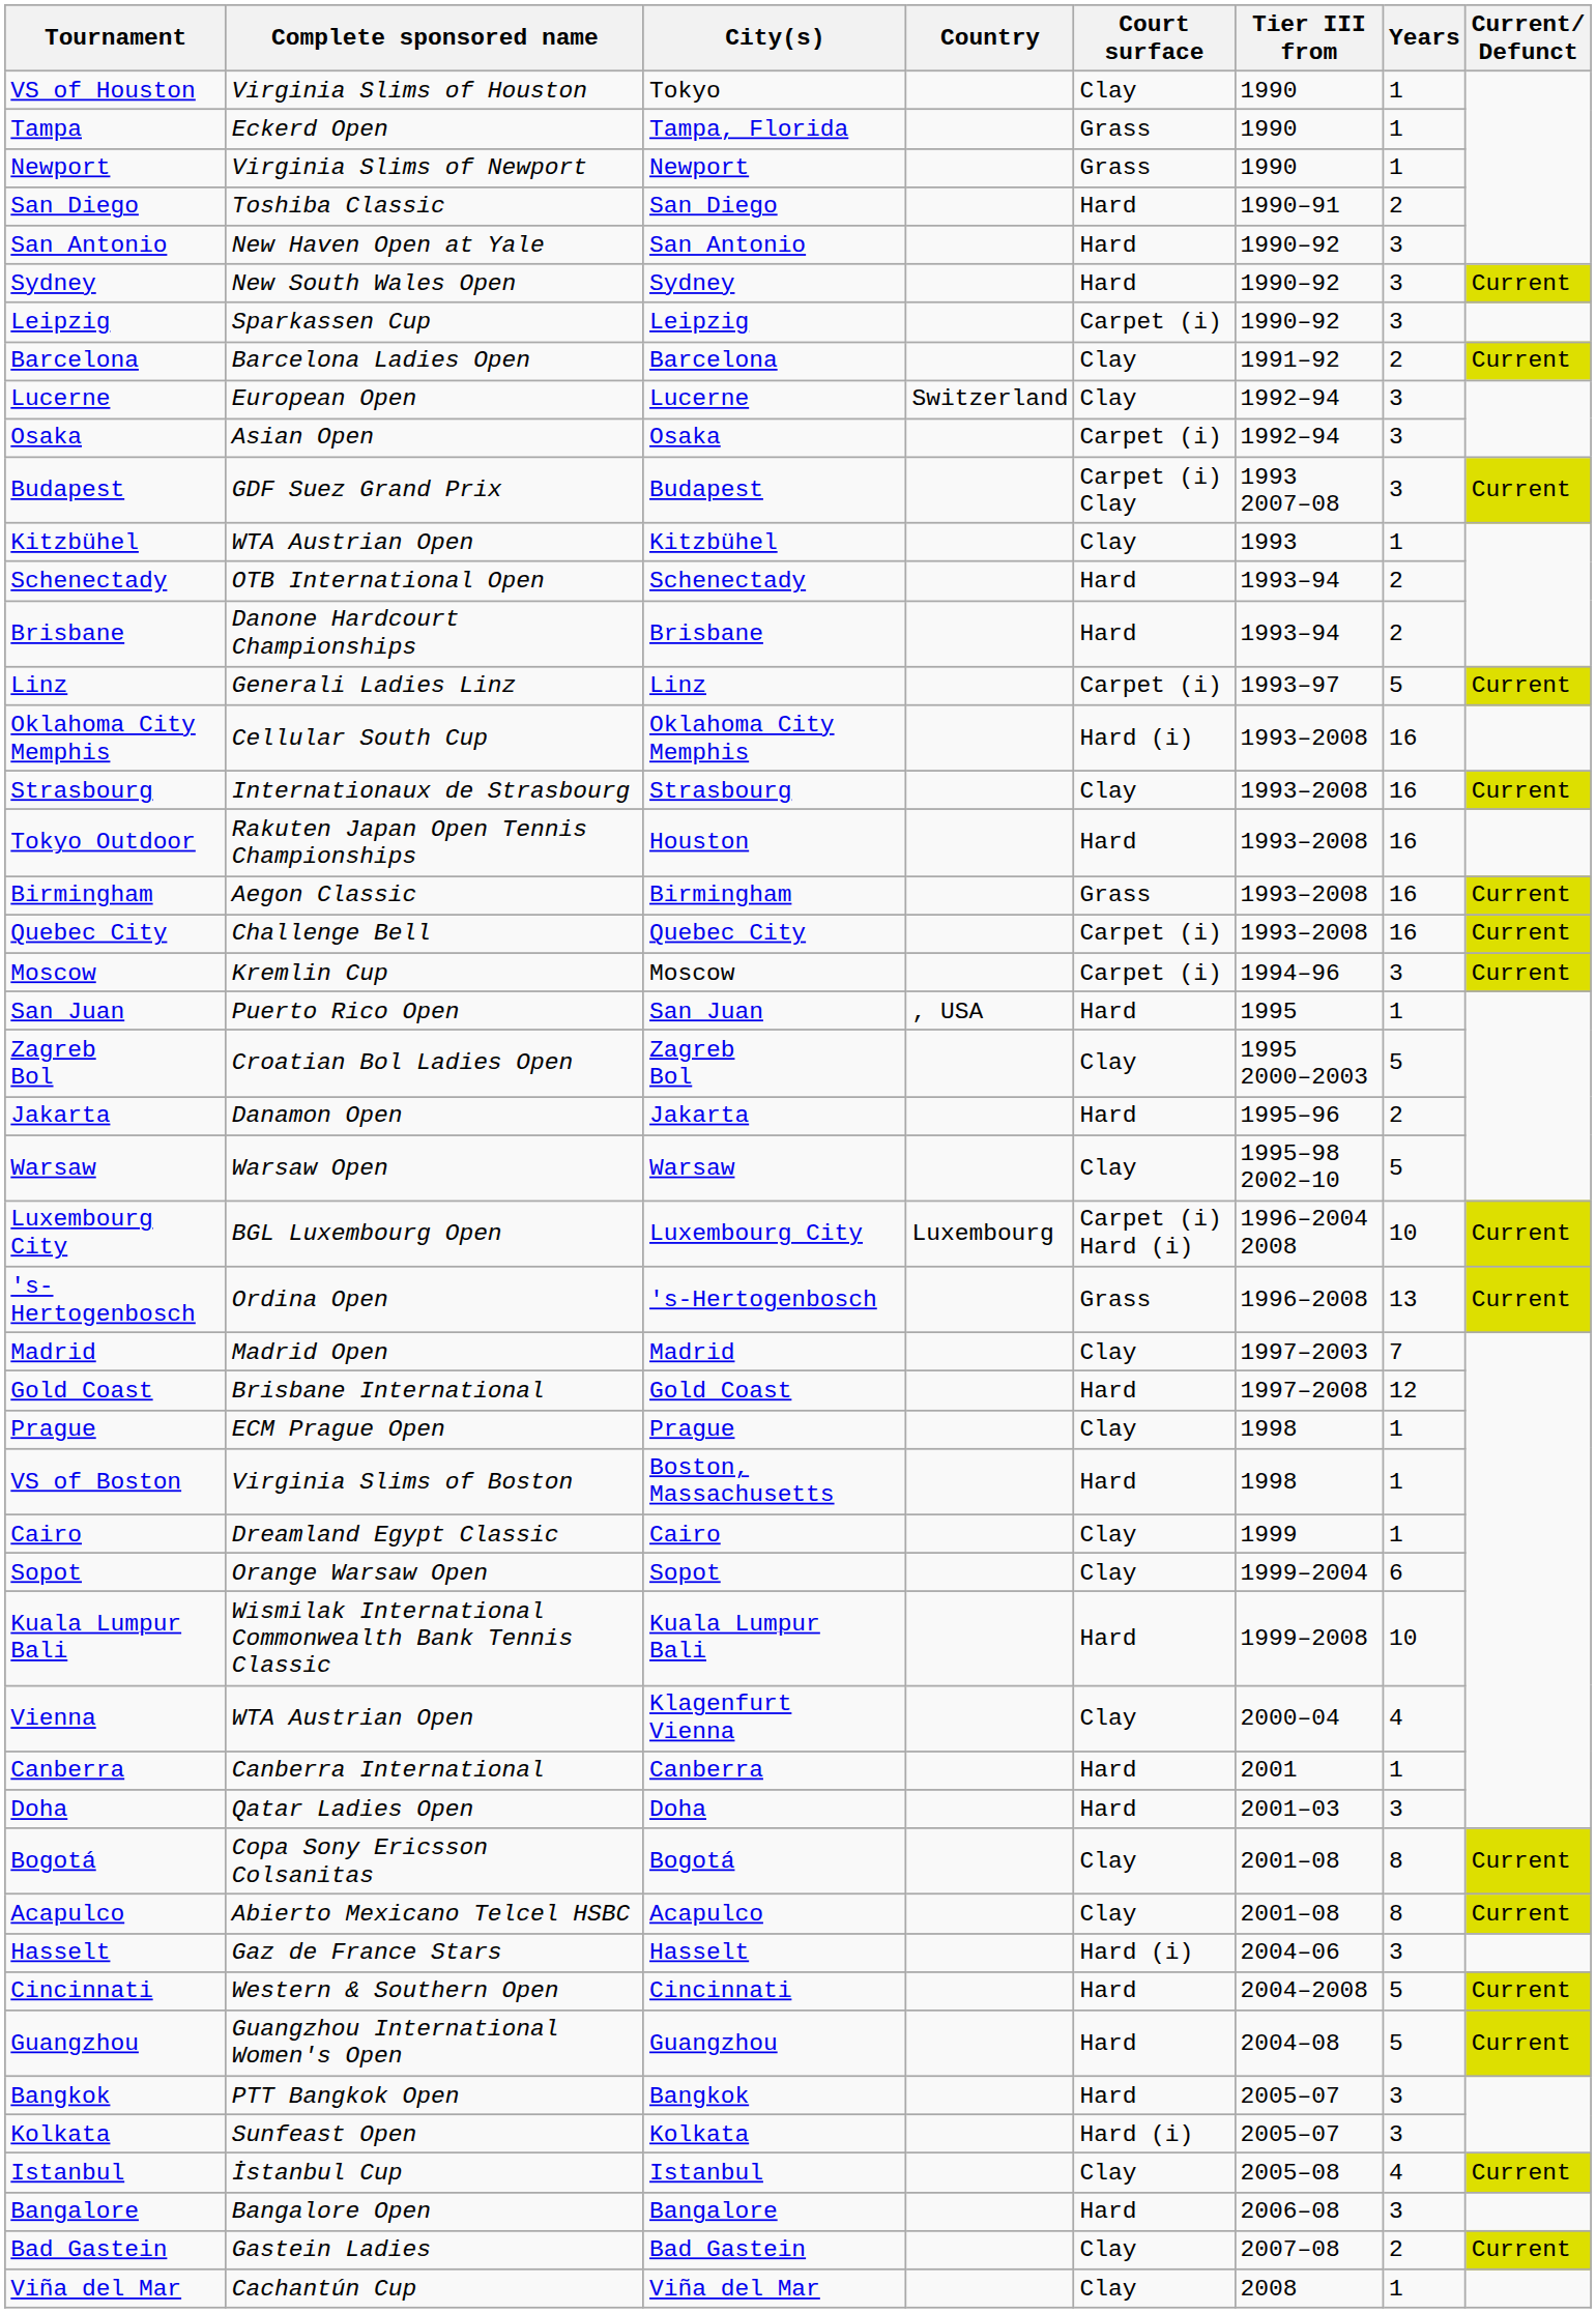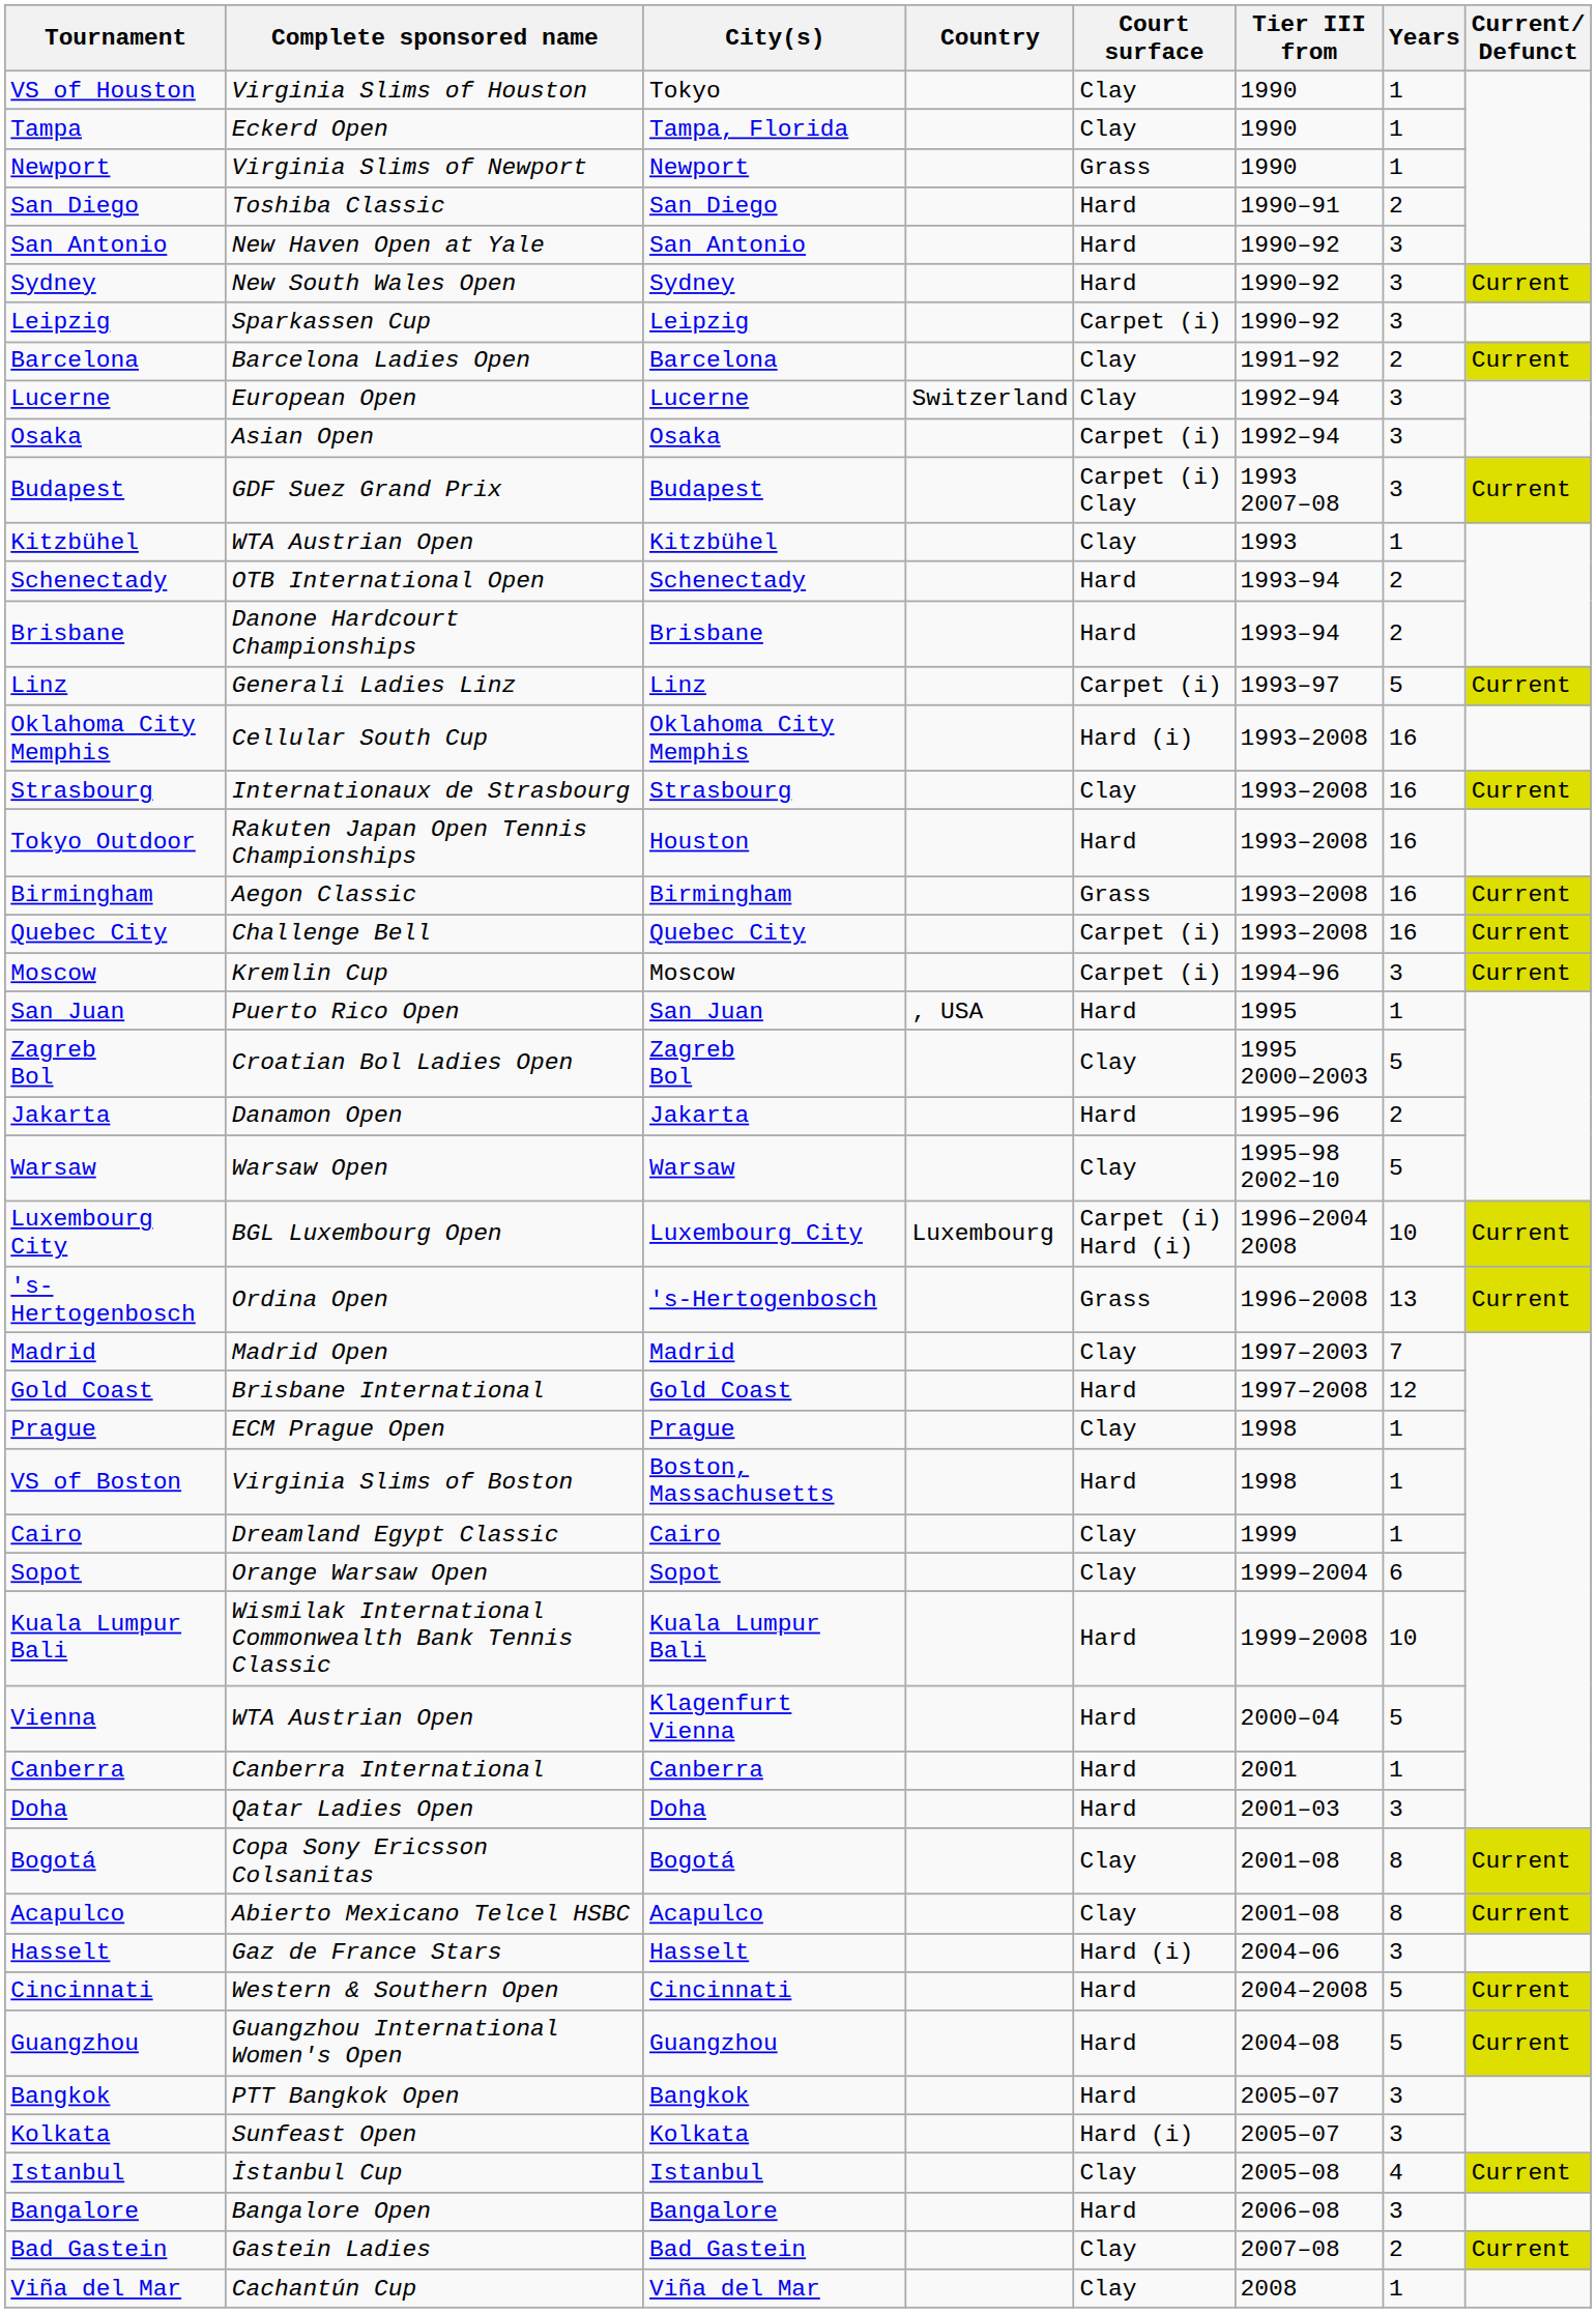 <table class="sortable wikitable">
 <tr>
 <th>Tournament</th>
 <th>Complete sponsored name</th>
 <th>City(s)</th>
 <th>Country </th>
 <th>Court surface</th>
 <th>Tier III from</th>
 <th>Years</th>
 <th>Current/<br>Defunct</th>
 </tr>
 <tr>
 <td><a href='#'>VS of Houston</a></td>
 <td><em>Virginia Slims of Houston</em></td>
 <td>Tokyo</td>
 <td></td>
 <td>Clay</td>
 <td>1990</td>
 <td>1</td>
 </tr>
 <tr>
 <td><a href='#'>Tampa</a></td>
 <td><em>Eckerd Open</em></td>
 <td><a href='#'>Tampa, Florida</a></td>
 <td></td>
-<td>Grass</td>
+<td>Clay</td>
 <td>1990</td>
 <td>1</td>
 </tr>
 <tr>
 <td><a href='#'>Newport</a></td>
 <td><em>Virginia Slims of Newport</em></td>
 <td><a href='#'>Newport</a></td>
 <td></td>
 <td>Grass</td>
 <td>1990</td>
 <td>1</td>
 </tr>
 <tr>
 <td><a href='#'>San Diego</a></td>
 <td><em>Toshiba Classic</em></td>
 <td><a href='#'>San Diego</a></td>
 <td></td>
 <td>Hard</td>
 <td>1990–91</td>
 <td>2</td>
 </tr>
 <tr>
 <td><a href='#'>San Antonio</a></td>
 <td><em>New Haven Open at Yale</em></td>
 <td><a href='#'>San Antonio</a></td>
 <td></td>
 <td>Hard</td>
 <td>1990–92</td>
 <td>3</td>
 </tr>
 <tr>
 <td><a href='#'>Sydney</a></td>
 <td><em>New South Wales Open</em></td>
 <td><a href='#'>Sydney</a></td>
 <td></td>
 <td>Hard</td>
 <td>1990–92</td>
 <td>3</td>
 <td bgcolor=#ddddff;>Current</td>
 </tr>
 <tr>
 <td><a href='#'>Leipzig</a></td>
 <td><em>Sparkassen Cup</em></td>
 <td><a href='#'>Leipzig</a></td>
 <td></td>
 <td>Carpet (i)</td>
 <td>1990–92</td>
 <td>3</td>
 </tr>
 <tr>
 <td><a href='#'>Barcelona</a></td>
 <td><em>Barcelona Ladies Open</em></td>
 <td><a href='#'>Barcelona</a></td>
 <td></td>
 <td>Clay</td>
 <td>1991–92</td>
 <td>2</td>
 <td bgcolor=#ddddff;>Current</td>
 </tr>
 <tr>
 <td><a href='#'>Lucerne</a></td>
 <td><em>European Open</em></td>
 <td><a href='#'>Lucerne</a></td>
 <td> Switzerland</td>
 <td>Clay</td>
 <td>1992–94</td>
 <td>3</td>
 </tr>
 <tr>
 <td><a href='#'>Osaka</a></td>
 <td><em>Asian Open</em></td>
 <td><a href='#'>Osaka</a></td>
 <td></td>
 <td>Carpet (i)</td>
 <td>1992–94</td>
 <td>3</td>
 </tr>
 <tr>
 <td><a href='#'>Budapest</a></td>
 <td><em>GDF Suez Grand Prix</em></td>
 <td><a href='#'>Budapest</a></td>
 <td></td>
 <td>Carpet (i) <br>Clay </td>
 <td>1993<br>2007–08</td>
 <td>3</td>
 <td bgcolor=#ddddff;>Current</td>
 </tr>
 <tr>
 <td><a href='#'>Kitzbühel</a></td>
 <td><em>WTA Austrian Open</em></td>
 <td><a href='#'>Kitzbühel</a></td>
 <td></td>
 <td>Clay</td>
 <td>1993</td>
 <td>1</td>
 </tr>
 <tr>
 <td><a href='#'>Schenectady</a></td>
 <td><em>OTB International Open</em></td>
 <td><a href='#'>Schenectady</a></td>
 <td></td>
 <td>Hard</td>
 <td>1993–94</td>
 <td>2</td>
 </tr>
 <tr>
 <td><a href='#'>Brisbane</a></td>
 <td><em>Danone Hardcourt Championships</em></td>
 <td><a href='#'>Brisbane</a></td>
 <td></td>
 <td>Hard</td>
 <td>1993–94</td>
 <td>2</td>
 </tr>
 <tr>
 <td><a href='#'>Linz</a></td>
 <td><em>Generali Ladies Linz</em></td>
 <td><a href='#'>Linz</a></td>
 <td></td>
 <td>Carpet (i)</td>
 <td>1993–97</td>
 <td>5</td>
 <td bgcolor=#ddddff;>Current</td>
 </tr>
 <tr>
 <td><a href='#'>Oklahoma City<br>Memphis</a></td>
 <td><em>Cellular South Cup</em></td>
 <td><a href='#'>Oklahoma City</a> <br><a href='#'>Memphis</a> </td>
 <td></td>
 <td>Hard (i)</td>
 <td>1993–2008</td>
 <td>16</td>
 </tr>
 <tr>
 <td><a href='#'>Strasbourg</a></td>
 <td><em>Internationaux de Strasbourg</em></td>
 <td><a href='#'>Strasbourg</a></td>
 <td></td>
 <td>Clay</td>
 <td>1993–2008</td>
 <td>16</td>
 <td bgcolor=#ddddff;>Current</td>
 </tr>
 <tr>
 <td><a href='#'>Tokyo Outdoor</a></td>
 <td><em>Rakuten Japan Open Tennis Championships</em></td>
 <td><a href='#'>Houston</a></td>
 <td></td>
 <td>Hard</td>
 <td>1993–2008</td>
 <td>16</td>
 </tr>
 <tr>
 <td><a href='#'>Birmingham</a></td>
 <td><em>Aegon Classic</em></td>
 <td><a href='#'>Birmingham</a></td>
 <td></td>
 <td>Grass</td>
 <td>1993–2008</td>
 <td>16</td>
 <td bgcolor=#ddddff;>Current</td>
 </tr>
 <tr>
 <td><a href='#'>Quebec City</a></td>
 <td><em>Challenge Bell</em></td>
 <td><a href='#'>Quebec City</a></td>
 <td></td>
 <td>Carpet (i)</td>
 <td>1993–2008</td>
 <td>16</td>
 <td bgcolor=#ddddff;>Current</td>
 </tr>
 <tr>
 <td><a href='#'>Moscow</a></td>
 <td><em>Kremlin Cup</em></td>
 <td>Moscow</td>
 <td></td>
 <td>Carpet (i)</td>
 <td>1994–96</td>
 <td>3</td>
 <td bgcolor=#ddddff;>Current</td>
 </tr>
 <tr>
 <td><a href='#'>San Juan</a></td>
 <td><em>Puerto Rico Open</em></td>
 <td><a href='#'>San Juan</a></td>
 <td>, USA</td>
 <td>Hard</td>
 <td>1995</td>
 <td>1</td>
 </tr>
 <tr>
 <td><a href='#'>Zagreb<br>Bol</a></td>
 <td><em>Croatian Bol Ladies Open</em></td>
 <td><a href='#'>Zagreb</a> <br><a href='#'>Bol</a> </td>
 <td></td>
 <td>Clay</td>
 <td>1995<br>2000–2003</td>
 <td>5</td>
 </tr>
 <tr>
 <td><a href='#'>Jakarta</a></td>
 <td><em>Danamon Open</em></td>
 <td><a href='#'>Jakarta</a></td>
 <td></td>
 <td>Hard</td>
 <td>1995–96</td>
 <td>2</td>
 </tr>
 <tr>
 <td><a href='#'>Warsaw</a></td>
 <td><em>Warsaw Open</em></td>
 <td><a href='#'>Warsaw</a></td>
 <td></td>
 <td>Clay</td>
 <td>1995–98<br>2002–10</td>
 <td>5</td>
 </tr>
 <tr>
 <td><a href='#'>Luxembourg City</a></td>
 <td><em>BGL Luxembourg Open</em></td>
 <td><a href='#'>Luxembourg City</a></td>
 <td> Luxembourg</td>
 <td>Carpet (i) <br>Hard (i) </td>
 <td>1996–2004<br>2008</td>
 <td>10</td>
 <td bgcolor=#ddddff;>Current</td>
 </tr>
 <tr>
 <td><a href='#'>'s-Hertogenbosch</a></td>
 <td><em>Ordina Open</em></td>
 <td><a href='#'>'s-Hertogenbosch</a></td>
 <td></td>
 <td>Grass</td>
 <td>1996–2008</td>
 <td>13</td>
 <td bgcolor=#ddddff;>Current</td>
 </tr>
 <tr>
 <td><a href='#'>Madrid</a></td>
 <td><em>Madrid Open</em></td>
 <td><a href='#'>Madrid</a></td>
 <td></td>
 <td>Clay</td>
 <td>1997–2003</td>
 <td>7</td>
 </tr>
 <tr>
 <td><a href='#'>Gold Coast</a></td>
 <td><em>Brisbane International</em></td>
 <td><a href='#'>Gold Coast</a></td>
 <td></td>
 <td>Hard</td>
 <td>1997–2008</td>
 <td>12</td>
 </tr>
 <tr>
 <td><a href='#'>Prague</a></td>
 <td><em>ECM Prague Open</em></td>
 <td><a href='#'>Prague</a></td>
 <td></td>
 <td>Clay</td>
 <td>1998</td>
 <td>1</td>
 </tr>
 <tr>
 <td><a href='#'>VS of Boston</a></td>
 <td><em>Virginia Slims of Boston</em></td>
 <td><a href='#'>Boston, Massachusetts</a></td>
 <td></td>
 <td>Hard</td>
 <td>1998</td>
 <td>1</td>
 </tr>
 <tr>
 <td><a href='#'>Cairo</a></td>
 <td><em>Dreamland Egypt Classic</em></td>
 <td><a href='#'>Cairo</a></td>
 <td></td>
 <td>Clay</td>
 <td>1999</td>
 <td>1</td>
 </tr>
 <tr>
 <td><a href='#'>Sopot</a></td>
 <td><em>Orange Warsaw Open</em></td>
 <td><a href='#'>Sopot</a></td>
 <td></td>
 <td>Clay</td>
 <td>1999–2004</td>
 <td>6</td>
 </tr>
 <tr>
 <td><a href='#'>Kuala Lumpur<br>Bali</a></td>
 <td><em>Wismilak International</em> <br><em>Commonwealth Bank Tennis Classic</em> </td>
 <td><a href='#'>Kuala Lumpur</a> <br><a href='#'>Bali</a> </td>
 <td> <br></td>
 <td>Hard</td>
 <td>1999–2008</td>
 <td>10</td>
 </tr>
 <tr>
 <td><a href='#'>Vienna</a></td>
 <td><em>WTA Austrian Open</em></td>
 <td><a href='#'>Klagenfurt</a> <br><a href='#'>Vienna</a> </td>
 <td></td>
-<td>Clay</td>
+<td>Hard</td>
 <td>2000–04</td>
-<td>4</td>
+<td>5</td>
 </tr>
 <tr>
 <td><a href='#'>Canberra</a></td>
 <td><em>Canberra International</em></td>
 <td><a href='#'>Canberra</a></td>
 <td></td>
 <td>Hard</td>
 <td>2001</td>
 <td>1</td>
 </tr>
 <tr>
 <td><a href='#'>Doha</a></td>
 <td><em>Qatar Ladies Open</em></td>
 <td><a href='#'>Doha</a></td>
 <td></td>
 <td>Hard</td>
 <td>2001–03</td>
 <td>3</td>
 </tr>
 <tr>
 <td><a href='#'>Bogotá</a></td>
 <td><em>Copa Sony Ericsson Colsanitas</em></td>
 <td><a href='#'>Bogotá</a></td>
 <td></td>
 <td>Clay</td>
 <td>2001–08</td>
 <td>8</td>
 <td bgcolor=#ddddff;>Current</td>
 </tr>
 <tr>
 <td><a href='#'>Acapulco</a></td>
 <td><em>Abierto Mexicano Telcel HSBC</em></td>
 <td><a href='#'>Acapulco</a></td>
 <td></td>
 <td>Clay</td>
 <td>2001–08</td>
 <td>8</td>
 <td bgcolor=#ddddff;>Current</td>
 </tr>
 <tr>
 <td><a href='#'>Hasselt</a></td>
 <td><em>Gaz de France Stars</em></td>
 <td><a href='#'>Hasselt</a></td>
 <td></td>
 <td>Hard (i)</td>
 <td>2004–06</td>
 <td>3</td>
 </tr>
 <tr>
 <td><a href='#'>Cincinnati</a></td>
 <td><em>Western & Southern Open</em></td>
 <td><a href='#'>Cincinnati</a></td>
 <td></td>
 <td>Hard</td>
 <td>2004–2008</td>
 <td>5</td>
 <td bgcolor=#ddddff;>Current</td>
 </tr>
 <tr>
 <td><a href='#'>Guangzhou</a></td>
 <td><em>Guangzhou International Women's Open</em></td>
 <td><a href='#'>Guangzhou</a></td>
 <td></td>
 <td>Hard</td>
 <td>2004–08</td>
 <td>5</td>
 <td bgcolor=#ddddff;>Current</td>
 </tr>
 <tr>
 <td><a href='#'>Bangkok</a></td>
 <td><em>PTT Bangkok Open</em></td>
 <td><a href='#'>Bangkok</a></td>
 <td></td>
 <td>Hard</td>
 <td>2005–07</td>
 <td>3</td>
 </tr>
 <tr>
 <td><a href='#'>Kolkata</a></td>
 <td><em>Sunfeast Open</em></td>
 <td><a href='#'>Kolkata</a></td>
 <td></td>
 <td>Hard (i)</td>
 <td>2005–07</td>
 <td>3</td>
 </tr>
 <tr>
 <td><a href='#'>Istanbul</a></td>
 <td><em>İstanbul Cup</em></td>
 <td><a href='#'>Istanbul</a></td>
 <td></td>
 <td>Clay</td>
 <td>2005–08</td>
 <td>4</td>
 <td bgcolor=#ddddff;>Current</td>
 </tr>
 <tr>
 <td><a href='#'>Bangalore</a></td>
 <td><em>Bangalore Open</em></td>
 <td><a href='#'>Bangalore</a></td>
 <td></td>
 <td>Hard</td>
 <td>2006–08</td>
 <td>3</td>
 </tr>
 <tr>
 <td><a href='#'>Bad Gastein</a></td>
 <td><em>Gastein Ladies</em></td>
 <td><a href='#'>Bad Gastein</a></td>
 <td></td>
 <td>Clay</td>
 <td>2007–08</td>
 <td>2</td>
 <td bgcolor=#ddddff;>Current</td>
 </tr>
 <tr>
 <td><a href='#'>Viña del Mar</a></td>
 <td><em>Cachantún Cup</em></td>
 <td><a href='#'>Viña del Mar</a></td>
 <td></td>
 <td>Clay</td>
 <td>2008</td>
 <td>1</td>
 </tr>
 </table>
